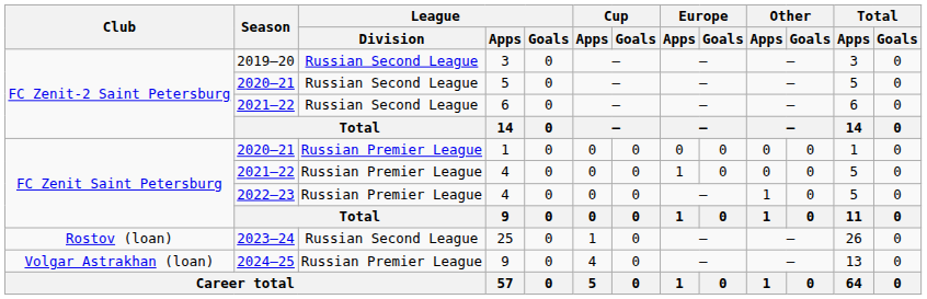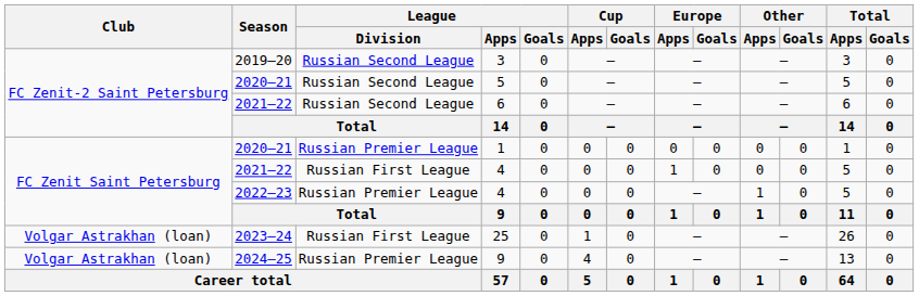 <table class="wikitable" style="text-align: center;">
 <tr>
 <th rowspan="2">Club</th>
 <th rowspan="2">Season</th>
 <th colspan="3">League</th>
 <th colspan="2">Cup</th>
 <th colspan="2">Europe</th>
 <th colspan="2">Other</th>
 <th colspan="2">Total</th>
 </tr>
 <tr>
 <th>Division</th>
 <th>Apps</th>
 <th>Goals</th>
 <th>Apps</th>
 <th>Goals</th>
 <th>Apps</th>
 <th>Goals</th>
 <th>Apps</th>
 <th>Goals</th>
 <th>Apps</th>
 <th>Goals</th>
 </tr>
 <tr>
 <td rowspan="4"><a href='#'>FC Zenit-2 Saint Petersburg</a></td>
 <td>2019–20</td>
 <td><a href='#'>Russian Second League</a></td>
 <td>3</td>
 <td>0</td>
 <td colspan="2">—</td>
 <td colspan="2">—</td>
 <td colspan="2">—</td>
 <td>3</td>
 <td>0</td>
 </tr>
 <tr>
 <td><a href='#'>2020–21</a></td>
 <td>Russian Second League</td>
 <td>5</td>
 <td>0</td>
 <td colspan="2">—</td>
 <td colspan="2">—</td>
 <td colspan="2">—</td>
 <td>5</td>
 <td>0</td>
 </tr>
 <tr>
 <td><a href='#'>2021–22</a></td>
 <td>Russian Second League</td>
 <td>6</td>
 <td>0</td>
 <td colspan="2">—</td>
 <td colspan="2">—</td>
 <td colspan="2">—</td>
 <td>6</td>
 <td>0</td>
 </tr>
 <tr>
 <th colspan="2">Total</th>
 <th>14</th>
 <th>0</th>
 <th colspan="2">—</th>
 <th colspan="2">—</th>
 <th colspan="2">—</th>
 <th>14</th>
 <th>0</th>
 </tr>
 <tr>
 <td rowspan="4"><a href='#'>FC Zenit Saint Petersburg</a></td>
 <td><a href='#'>2020–21</a></td>
 <td><a href='#'>Russian Premier League</a></td>
 <td>1</td>
 <td>0</td>
 <td>0</td>
 <td>0</td>
 <td>0</td>
 <td>0</td>
 <td>0</td>
 <td>0</td>
 <td>1</td>
 <td>0</td>
 </tr>
 <tr>
 <td><a href='#'>2021–22</a></td>
-<td>Russian Premier League</td>
+<td>Russian First League</td>
 <td>4</td>
 <td>0</td>
 <td>0</td>
 <td>0</td>
 <td>1</td>
 <td>0</td>
 <td>0</td>
 <td>0</td>
 <td>5</td>
 <td>0</td>
 </tr>
 <tr>
 <td><a href='#'>2022–23</a></td>
 <td>Russian Premier League</td>
 <td>4</td>
 <td>0</td>
 <td>0</td>
 <td>0</td>
 <td colspan="2">—</td>
 <td>1</td>
 <td>0</td>
 <td>5</td>
 <td>0</td>
 </tr>
 <tr>
 <th colspan="2">Total</th>
 <th>9</th>
 <th>0</th>
 <th>0</th>
 <th>0</th>
 <th>1</th>
 <th>0</th>
 <th>1</th>
 <th>0</th>
 <th>11</th>
 <th>0</th>
 </tr>
 <tr>
-<td><a href='#'>Rostov</a> (loan)</td>
+<td><a href='#'>Volgar Astrakhan</a> (loan)</td>
 <td><a href='#'>2023–24</a></td>
-<td>Russian Second League</td>
+<td>Russian First League</td>
 <td>25</td>
 <td>0</td>
 <td>1</td>
 <td>0</td>
 <td colspan="2">—</td>
 <td colspan="2">—</td>
 <td>26</td>
 <td>0</td>
 </tr>
 <tr>
 <td><a href='#'>Volgar Astrakhan</a> (loan)</td>
 <td><a href='#'>2024–25</a></td>
 <td>Russian Premier League</td>
 <td>9</td>
 <td>0</td>
 <td>4</td>
 <td>0</td>
 <td colspan="2">—</td>
 <td colspan="2">—</td>
 <td>13</td>
 <td>0</td>
 </tr>
 <tr>
 <th colspan="3">Career total</th>
 <th>57</th>
 <th>0</th>
 <th>5</th>
 <th>0</th>
 <th>1</th>
 <th>0</th>
 <th>1</th>
 <th>0</th>
 <th>64</th>
 <th>0</th>
 </tr>
 </table>
